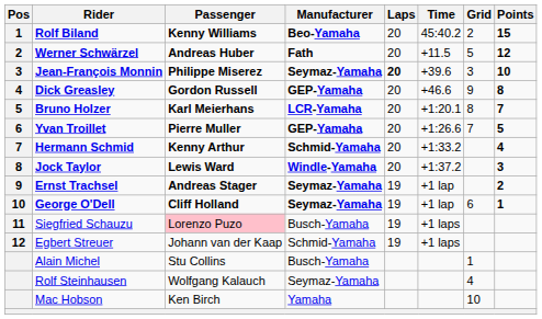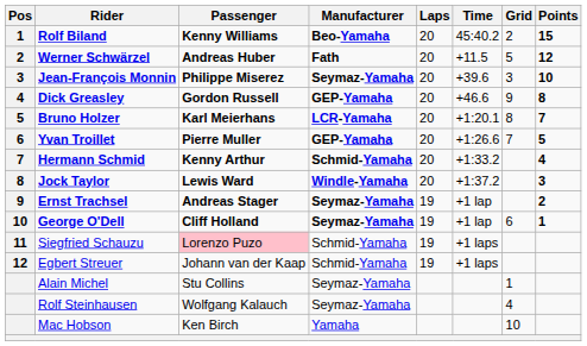 <table class="wikitable" style="font-size: 95%;">
 <tr>
 <th>Pos</th>
 <th>Rider</th>
 <th>Passenger</th>
 <th>Manufacturer</th>
 <th>Laps</th>
 <th>Time</th>
 <th>Grid</th>
 <th>Points</th>
 </tr>
 <tr>
 <th>1</th>
 <td> <strong><a href='#'>Rolf Biland</a></strong></td>
 <td> <strong>Kenny Williams</strong></td>
 <td><strong>Beo-<a href='#'>Yamaha</a></strong></td>
 <td>20</td>
 <td>45:40.2</td>
 <td>2</td>
 <td><strong>15</strong></td>
 </tr>
 <tr>
 <th>2</th>
 <td> <strong><a href='#'>Werner Schwärzel</a></strong></td>
 <td> <strong>Andreas Huber</strong></td>
 <td><strong>Fath</strong></td>
 <td>20</td>
 <td>+11.5</td>
 <td>5</td>
 <td><strong>12</strong></td>
 </tr>
 <tr>
 <th>3</th>
 <td> <strong><a href='#'>Jean-François Monnin</a></strong></td>
 <td> <strong>Philippe Miserez</strong></td>
 <td><strong>Seymaz-<a href='#'>Yamaha</a></strong></td>
-<td><strong>20</strong></td>
+<td>20</td>
 <td>+39.6</td>
 <td>3</td>
 <td><strong>10</strong></td>
 </tr>
 <tr>
 <th>4</th>
 <td> <strong><a href='#'>Dick Greasley</a></strong></td>
 <td> <strong>Gordon Russell</strong></td>
 <td><strong>GEP-<a href='#'>Yamaha</a></strong></td>
 <td>20</td>
 <td>+46.6</td>
 <td>9</td>
 <td><strong>8</strong></td>
 </tr>
 <tr>
 <th>5</th>
 <td> <strong><a href='#'>Bruno Holzer</a></strong></td>
 <td> <strong>Karl Meierhans</strong></td>
 <td><strong><a href='#'>LCR</a>-<a href='#'>Yamaha</a></strong></td>
 <td>20</td>
 <td>+1:20.1</td>
 <td>8</td>
 <td><strong>7</strong></td>
 </tr>
 <tr>
 <th>6</th>
 <td> <strong><a href='#'>Yvan Troillet</a></strong></td>
 <td> <strong>Pierre Muller</strong></td>
 <td><strong>GEP-<a href='#'>Yamaha</a></strong></td>
 <td>20</td>
 <td>+1:26.6</td>
 <td>7</td>
 <td><strong>5</strong></td>
 </tr>
 <tr>
 <th>7</th>
 <td> <strong><a href='#'>Hermann Schmid</a></strong></td>
 <td> <strong>Kenny Arthur</strong></td>
 <td><strong>Schmid-<a href='#'>Yamaha</a></strong></td>
 <td>20</td>
 <td>+1:33.2</td>
 <td></td>
 <td><strong>4</strong></td>
 </tr>
 <tr>
 <th>8</th>
 <td> <strong><a href='#'>Jock Taylor</a></strong></td>
 <td> <strong>Lewis Ward</strong></td>
 <td><strong><a href='#'>Windle</a>-<a href='#'>Yamaha</a></strong></td>
 <td>20</td>
 <td>+1:37.2</td>
 <td></td>
 <td><strong>3</strong></td>
 </tr>
 <tr>
 <th>9</th>
 <td> <strong><a href='#'>Ernst Trachsel</a></strong></td>
 <td> <strong>Andreas Stager</strong></td>
 <td><strong>Seymaz-<a href='#'>Yamaha</a></strong></td>
 <td>19</td>
 <td>+1 lap</td>
 <td></td>
 <td><strong>2</strong></td>
 </tr>
 <tr>
 <th>10</th>
 <td> <strong><a href='#'>George O'Dell</a></strong></td>
 <td> <strong>Cliff Holland</strong></td>
 <td><strong>Seymaz-<a href='#'>Yamaha</a></strong></td>
 <td>19</td>
 <td>+1 lap</td>
 <td>6</td>
 <td><strong>1</strong></td>
 </tr>
 <tr>
 <th>11</th>
 <td> <a href='#'>Siegfried Schauzu</a></td>
 <td style="background: pink;"> Lorenzo Puzo</td>
-<td>Busch-<a href='#'>Yamaha</a></td>
+<td>Schmid-<a href='#'>Yamaha</a></td>
 <td>19</td>
 <td>+1 laps</td>
 <td></td>
 <td></td>
 </tr>
 <tr>
 <th>12</th>
 <td> <a href='#'>Egbert Streuer</a></td>
 <td> Johann van der Kaap</td>
 <td>Schmid-<a href='#'>Yamaha</a></td>
 <td>19</td>
 <td>+1 laps</td>
 <td></td>
 <td></td>
 </tr>
 <tr>
 <th></th>
 <td> <a href='#'>Alain Michel</a></td>
 <td> Stu Collins</td>
-<td>Busch-<a href='#'>Yamaha</a></td>
+<td>Seymaz-<a href='#'>Yamaha</a></td>
 <td></td>
 <td></td>
 <td>1</td>
 <td></td>
 </tr>
 <tr>
 <th></th>
 <td> <a href='#'>Rolf Steinhausen</a></td>
 <td> Wolfgang Kalauch</td>
 <td>Seymaz-<a href='#'>Yamaha</a></td>
 <td></td>
 <td></td>
 <td>4</td>
 <td></td>
 </tr>
 <tr>
 <th></th>
 <td> <a href='#'>Mac Hobson</a></td>
 <td> Ken Birch</td>
 <td><a href='#'>Yamaha</a></td>
 <td></td>
 <td></td>
 <td>10</td>
 <td></td>
 </tr>
 <tr>
 <th colspan=9></th>
 </tr>
 </table>
